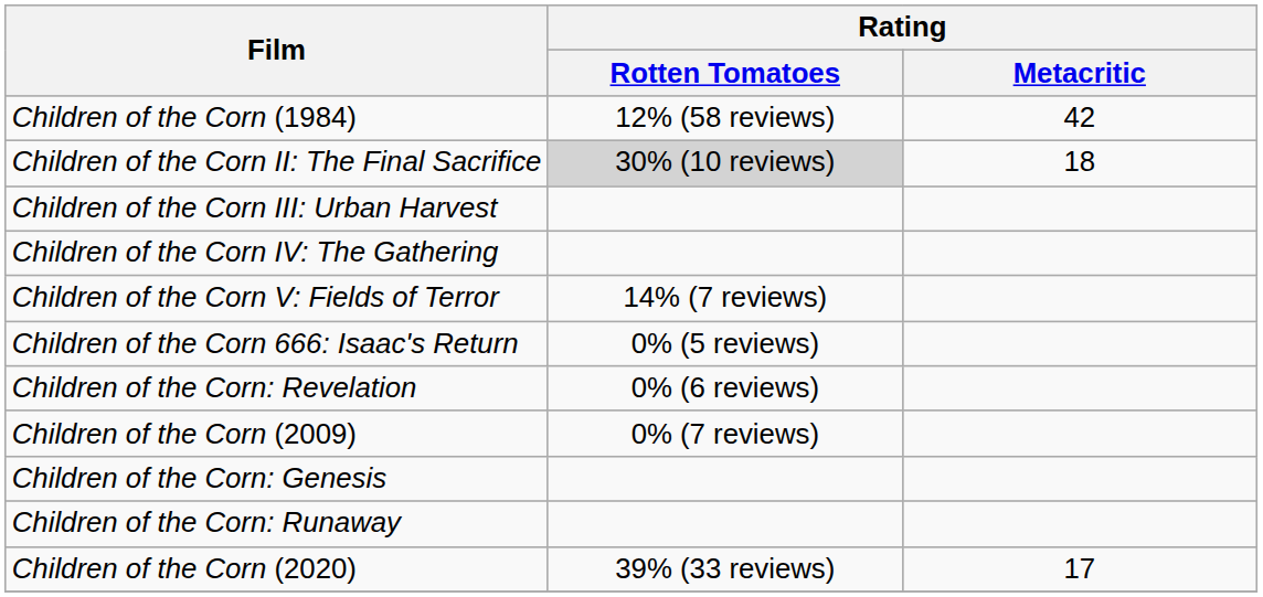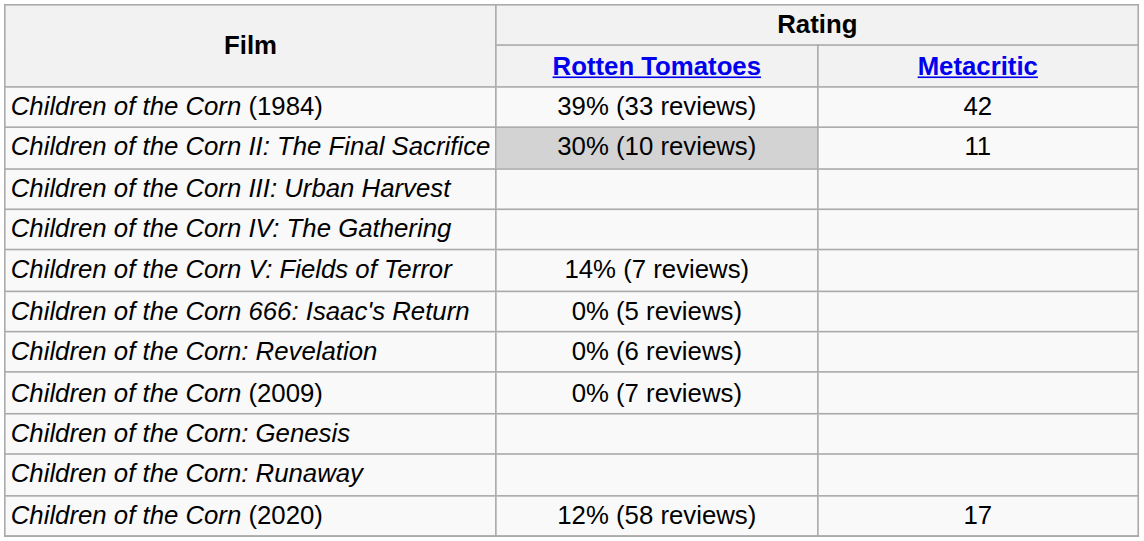 <table class="wikitable sortable">
 <tr>
 <th rowspan="2">Film</th>
 <th colspan="3">Rating</th>
 </tr>
 <tr>
 <th scope="col" style="width: 12em; font-size: 100%;"><a href='#'>Rotten Tomatoes</a></th>
 <th scope="col" style="width: 12em; font-size: 100%;"><a href='#'>Metacritic</a></th>
 </tr>
 <tr>
 <td><em>Children of the Corn</em> (1984)</td>
-<td style="text-align: center;">12% (58 reviews)</td>
+<td style="text-align: center;">39% (33 reviews)</td>
 <td style="text-align: center;">42</td>
 </tr>
 <tr>
 <td><em>Children of the Corn II: The Final Sacrifice</em></td>
 <td style="background: lightgrey; text-align: center;">30% (10 reviews)</td>
-<td style="text-align: center;">18</td>
+<td style="text-align: center;">11</td>
 </tr>
 <tr>
 <td><em>Children of the Corn III: Urban Harvest</em></td>
 <td></td>
 <td></td>
 </tr>
 <tr>
 <td><em>Children of the Corn IV: The Gathering</em></td>
 <td></td>
 <td></td>
 </tr>
 <tr>
 <td><em>Children of the Corn V: Fields of Terror</em></td>
 <td style="text-align: center;">14% (7 reviews)</td>
 <td></td>
 </tr>
 <tr>
 <td><em>Children of the Corn 666: Isaac's Return</em></td>
 <td style="text-align: center;">0% (5 reviews)</td>
 <td></td>
 </tr>
 <tr>
 <td><em>Children of the Corn: Revelation</em></td>
 <td style="text-align: center;">0% (6 reviews)</td>
 <td></td>
 </tr>
 <tr>
 <td><em>Children of the Corn</em> (2009)</td>
 <td style="text-align: center;">0% (7 reviews)</td>
 <td></td>
 </tr>
 <tr>
 <td><em>Children of the Corn: Genesis</em></td>
 <td></td>
 <td></td>
 </tr>
 <tr>
 <td><em>Children of the Corn: Runaway</em></td>
 <td></td>
 <td></td>
 </tr>
 <tr>
 <td><em>Children of the Corn</em> (2020)</td>
-<td style="text-align: center;">39% (33 reviews)</td>
+<td style="text-align: center;">12% (58 reviews)</td>
 <td style="text-align: center;">17</td>
 </tr>
 <tr>
 </tr>
 </table>
